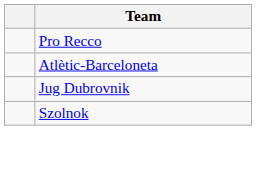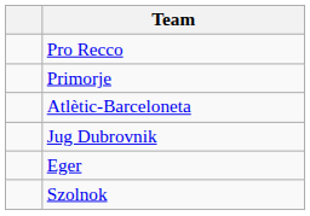 <table class="wikitable" style="text-align:center">
 <tr>
 <th width=25></th>
 <th width=220>Team</th>
 </tr>
 <tr>
 <td></td>
 <td align=left> <a href='#'>Pro Recco</a></td>
 </tr>
 <tr>
 <td></td>
+<td align=left> <a href='#'>Primorje</a></td>
+</tr>
+<tr>
+<td></td>
 <td align=left> <a href='#'>Atlètic-Barceloneta</a></td>
 </tr>
 <tr>
 <td></td>
 <td align=left> <a href='#'>Jug Dubrovnik</a></td>
 </tr>
 <tr>
 <td></td>
+<td align=left> <a href='#'>Eger</a></td>
+</tr>
+<tr>
+<td></td>
 <td align=left> <a href='#'>Szolnok</a></td>
 </tr>
 </table>
